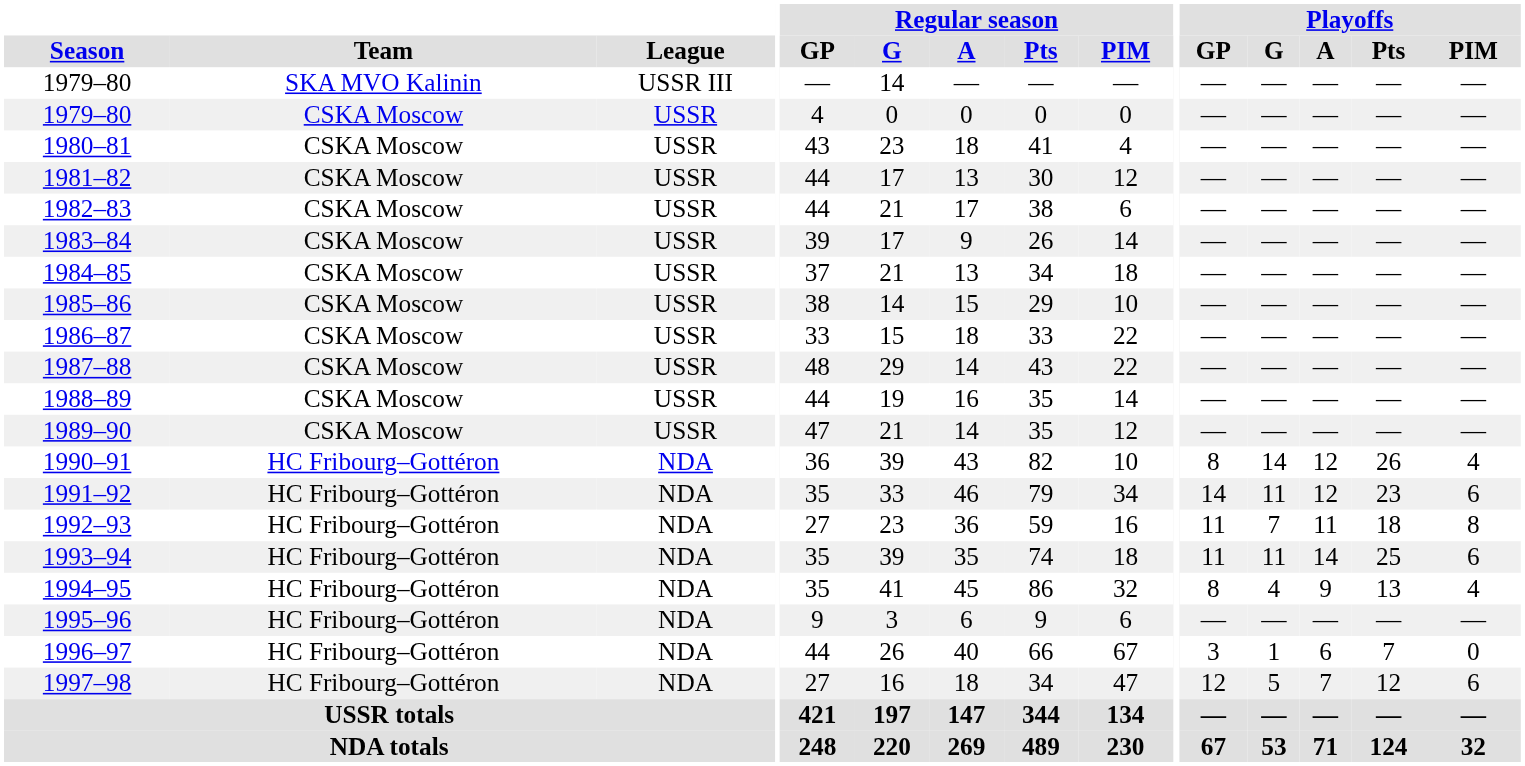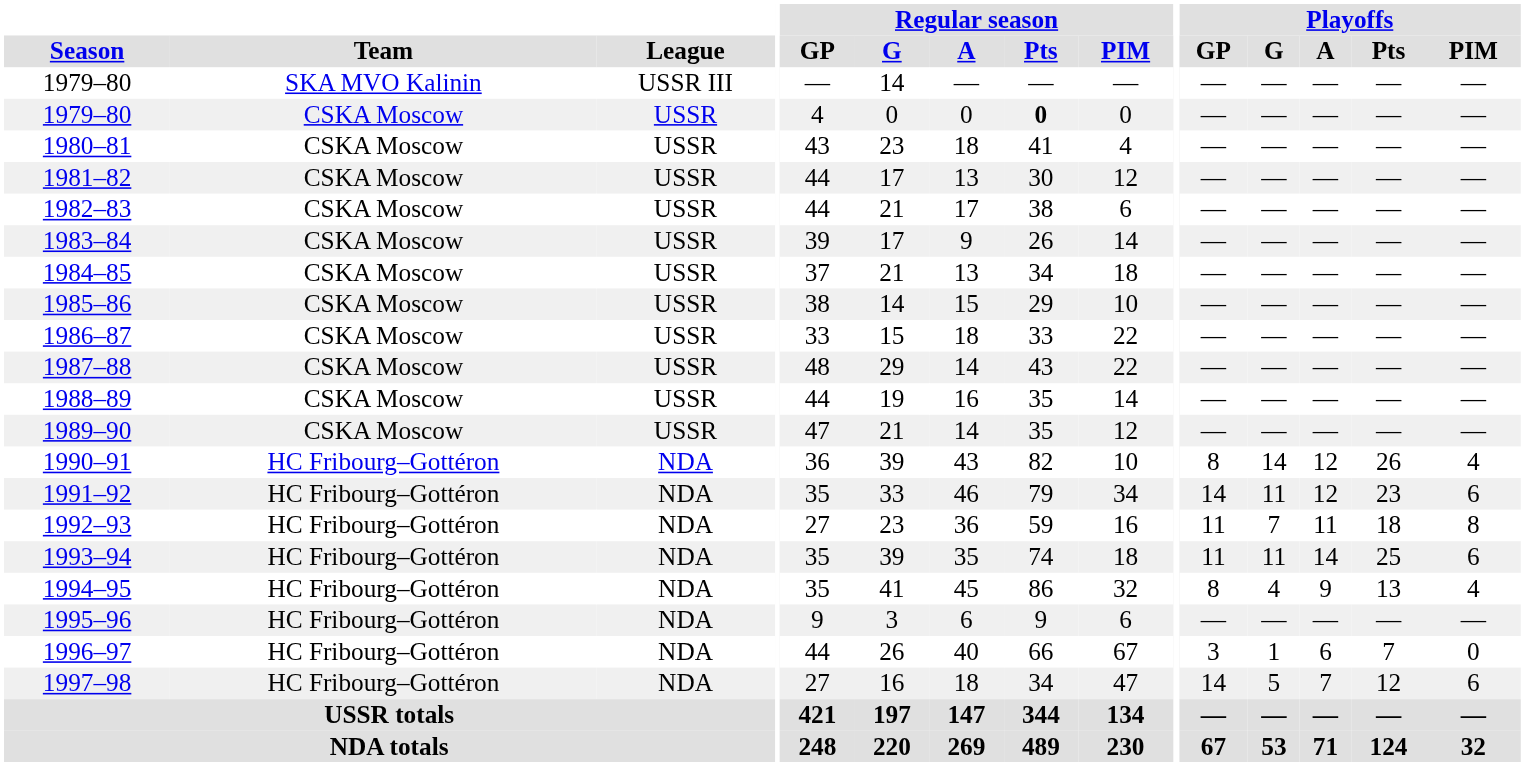 <table border="0" cellpadding="1" cellspacing="0" style="text-align:center; width:60em">
 <tr bgcolor="#e0e0e0">
 <th colspan="3"  bgcolor="#ffffff"></th>
 <th rowspan="99" bgcolor="#ffffff"></th>
 <th colspan="5"><a href='#'>Regular season</a></th>
 <th rowspan="99" bgcolor="#ffffff"></th>
 <th colspan="5"><a href='#'>Playoffs</a></th>
 </tr>
 <tr bgcolor="#e0e0e0">
 <th><a href='#'>Season</a></th>
 <th>Team</th>
 <th>League</th>
 <th>GP</th>
 <th><a href='#'>G</a></th>
 <th><a href='#'>A</a></th>
 <th><a href='#'>Pts</a></th>
 <th><a href='#'>PIM</a></th>
 <th>GP</th>
 <th>G</th>
 <th>A</th>
 <th>Pts</th>
 <th>PIM</th>
 </tr>
 <tr>
 <td>1979–80</td>
 <td><a href='#'>SKA MVO Kalinin</a></td>
 <td>USSR III</td>
 <td>—</td>
 <td>14</td>
 <td>—</td>
 <td>—</td>
 <td>—</td>
 <td>—</td>
 <td>—</td>
 <td>—</td>
 <td>—</td>
 <td>—</td>
 </tr>
 <tr bgcolor="#f0f0f0">
 <td><a href='#'>1979–80</a></td>
 <td><a href='#'>CSKA Moscow</a></td>
 <td><a href='#'>USSR</a></td>
 <td>4</td>
 <td>0</td>
 <td>0</td>
-<td>0</td>
+<td><strong>0</strong></td>
 <td>0</td>
 <td>—</td>
 <td>—</td>
 <td>—</td>
 <td>—</td>
 <td>—</td>
 </tr>
 <tr>
 <td><a href='#'>1980–81</a></td>
 <td>CSKA Moscow</td>
 <td>USSR</td>
 <td>43</td>
 <td>23</td>
 <td>18</td>
 <td>41</td>
 <td>4</td>
 <td>—</td>
 <td>—</td>
 <td>—</td>
 <td>—</td>
 <td>—</td>
 </tr>
 <tr bgcolor="#f0f0f0">
 <td><a href='#'>1981–82</a></td>
 <td>CSKA Moscow</td>
 <td>USSR</td>
 <td>44</td>
 <td>17</td>
 <td>13</td>
 <td>30</td>
 <td>12</td>
 <td>—</td>
 <td>—</td>
 <td>—</td>
 <td>—</td>
 <td>—</td>
 </tr>
 <tr>
 <td><a href='#'>1982–83</a></td>
 <td>CSKA Moscow</td>
 <td>USSR</td>
 <td>44</td>
 <td>21</td>
 <td>17</td>
 <td>38</td>
 <td>6</td>
 <td>—</td>
 <td>—</td>
 <td>—</td>
 <td>—</td>
 <td>—</td>
 </tr>
 <tr bgcolor="#f0f0f0">
 <td><a href='#'>1983–84</a></td>
 <td>CSKA Moscow</td>
 <td>USSR</td>
 <td>39</td>
 <td>17</td>
 <td>9</td>
 <td>26</td>
 <td>14</td>
 <td>—</td>
 <td>—</td>
 <td>—</td>
 <td>—</td>
 <td>—</td>
 </tr>
 <tr>
 <td><a href='#'>1984–85</a></td>
 <td>CSKA Moscow</td>
 <td>USSR</td>
 <td>37</td>
 <td>21</td>
 <td>13</td>
 <td>34</td>
 <td>18</td>
 <td>—</td>
 <td>—</td>
 <td>—</td>
 <td>—</td>
 <td>—</td>
 </tr>
 <tr bgcolor="#f0f0f0">
 <td><a href='#'>1985–86</a></td>
 <td>CSKA Moscow</td>
 <td>USSR</td>
 <td>38</td>
 <td>14</td>
 <td>15</td>
 <td>29</td>
 <td>10</td>
 <td>—</td>
 <td>—</td>
 <td>—</td>
 <td>—</td>
 <td>—</td>
 </tr>
 <tr>
 <td><a href='#'>1986–87</a></td>
 <td>CSKA Moscow</td>
 <td>USSR</td>
 <td>33</td>
 <td>15</td>
 <td>18</td>
 <td>33</td>
 <td>22</td>
 <td>—</td>
 <td>—</td>
 <td>—</td>
 <td>—</td>
 <td>—</td>
 </tr>
 <tr bgcolor="#f0f0f0">
 <td><a href='#'>1987–88</a></td>
 <td>CSKA Moscow</td>
 <td>USSR</td>
 <td>48</td>
 <td>29</td>
 <td>14</td>
 <td>43</td>
 <td>22</td>
 <td>—</td>
 <td>—</td>
 <td>—</td>
 <td>—</td>
 <td>—</td>
 </tr>
 <tr>
 <td><a href='#'>1988–89</a></td>
 <td>CSKA Moscow</td>
 <td>USSR</td>
 <td>44</td>
 <td>19</td>
 <td>16</td>
 <td>35</td>
 <td>14</td>
 <td>—</td>
 <td>—</td>
 <td>—</td>
 <td>—</td>
 <td>—</td>
 </tr>
 <tr bgcolor="#f0f0f0">
 <td><a href='#'>1989–90</a></td>
 <td>CSKA Moscow</td>
 <td>USSR</td>
 <td>47</td>
 <td>21</td>
 <td>14</td>
 <td>35</td>
 <td>12</td>
 <td>—</td>
 <td>—</td>
 <td>—</td>
 <td>—</td>
 <td>—</td>
 </tr>
 <tr>
 <td><a href='#'>1990–91</a></td>
 <td><a href='#'>HC Fribourg–Gottéron</a></td>
 <td><a href='#'>NDA</a></td>
 <td>36</td>
 <td>39</td>
 <td>43</td>
 <td>82</td>
 <td>10</td>
 <td>8</td>
 <td>14</td>
 <td>12</td>
 <td>26</td>
 <td>4</td>
 </tr>
 <tr bgcolor="#f0f0f0">
 <td><a href='#'>1991–92</a></td>
 <td>HC Fribourg–Gottéron</td>
 <td>NDA</td>
 <td>35</td>
 <td>33</td>
 <td>46</td>
 <td>79</td>
 <td>34</td>
 <td>14</td>
 <td>11</td>
 <td>12</td>
 <td>23</td>
 <td>6</td>
 </tr>
 <tr>
 <td><a href='#'>1992–93</a></td>
 <td>HC Fribourg–Gottéron</td>
 <td>NDA</td>
 <td>27</td>
 <td>23</td>
 <td>36</td>
 <td>59</td>
 <td>16</td>
 <td>11</td>
 <td>7</td>
 <td>11</td>
 <td>18</td>
 <td>8</td>
 </tr>
 <tr bgcolor="#f0f0f0">
 <td><a href='#'>1993–94</a></td>
 <td>HC Fribourg–Gottéron</td>
 <td>NDA</td>
 <td>35</td>
 <td>39</td>
 <td>35</td>
 <td>74</td>
 <td>18</td>
 <td>11</td>
 <td>11</td>
 <td>14</td>
 <td>25</td>
 <td>6</td>
 </tr>
 <tr>
 <td><a href='#'>1994–95</a></td>
 <td>HC Fribourg–Gottéron</td>
 <td>NDA</td>
 <td>35</td>
 <td>41</td>
 <td>45</td>
 <td>86</td>
 <td>32</td>
 <td>8</td>
 <td>4</td>
 <td>9</td>
 <td>13</td>
 <td>4</td>
 </tr>
 <tr bgcolor="#f0f0f0">
 <td><a href='#'>1995–96</a></td>
 <td>HC Fribourg–Gottéron</td>
 <td>NDA</td>
 <td>9</td>
 <td>3</td>
 <td>6</td>
 <td>9</td>
 <td>6</td>
 <td>—</td>
 <td>—</td>
 <td>—</td>
 <td>—</td>
 <td>—</td>
 </tr>
 <tr>
 <td><a href='#'>1996–97</a></td>
 <td>HC Fribourg–Gottéron</td>
 <td>NDA</td>
 <td>44</td>
 <td>26</td>
 <td>40</td>
 <td>66</td>
 <td>67</td>
 <td>3</td>
 <td>1</td>
 <td>6</td>
 <td>7</td>
 <td>0</td>
 </tr>
 <tr bgcolor="#f0f0f0">
 <td><a href='#'>1997–98</a></td>
 <td>HC Fribourg–Gottéron</td>
 <td>NDA</td>
 <td>27</td>
 <td>16</td>
 <td>18</td>
 <td>34</td>
 <td>47</td>
-<td>12</td>
+<td>14</td>
 <td>5</td>
 <td>7</td>
 <td>12</td>
 <td>6</td>
 </tr>
 <tr bgcolor="#e0e0e0">
 <th colspan="3">USSR totals</th>
 <th>421</th>
 <th>197</th>
 <th>147</th>
 <th>344</th>
 <th>134</th>
 <th>—</th>
 <th>—</th>
 <th>—</th>
 <th>—</th>
 <th>—</th>
 </tr>
 <tr bgcolor="#e0e0e0">
 <th colspan="3">NDA totals</th>
 <th>248</th>
 <th>220</th>
 <th>269</th>
 <th>489</th>
 <th>230</th>
 <th>67</th>
 <th>53</th>
 <th>71</th>
 <th>124</th>
 <th>32</th>
 </tr>
 </table>
